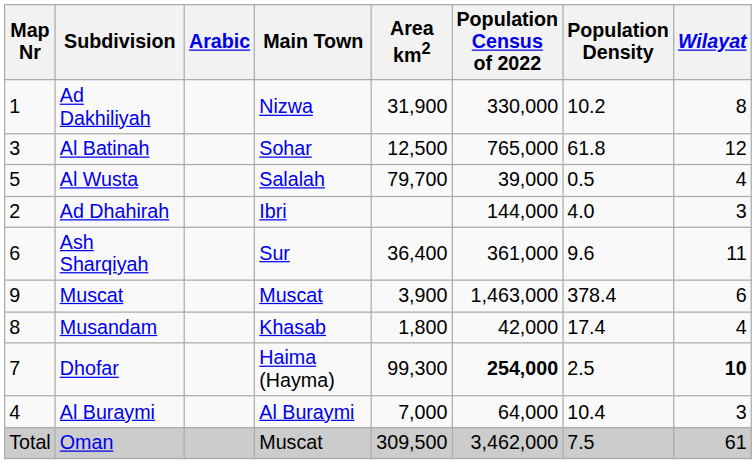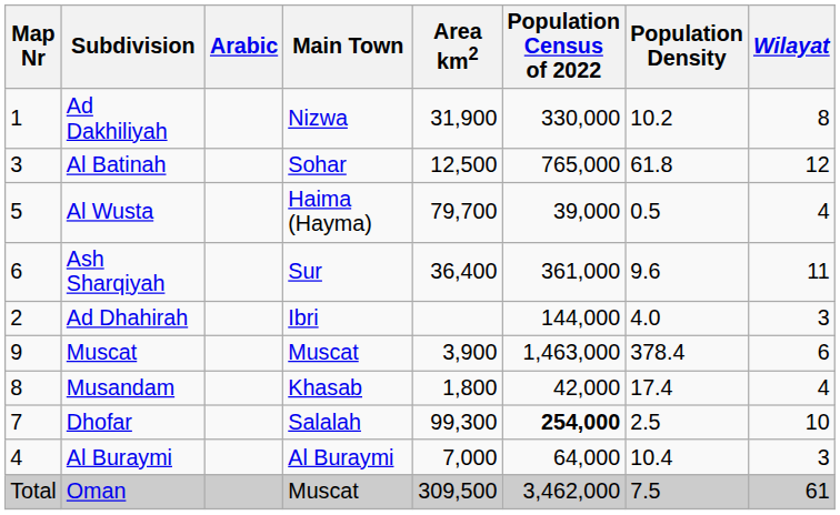 <table class="wikitable sortable">
 <tr>
 <th>Map<br>Nr</th>
 <th>Subdivision</th>
 <th><a href='#'>Arabic</a></th>
 <th>Main Town</th>
 <th>Area<br>km<sup>2</sup></th>
 <th>Population<br><a href='#'>Census</a><br>of 2022</th>
 <th>Population<br>Density</th>
 <th><em><a href='#'>Wilayat</a></em></th>
 </tr>
 <tr>
 <td>1</td>
 <td><a href='#'>Ad Dakhiliyah</a></td>
 <td></td>
 <td><a href='#'>Nizwa</a></td>
 <td align="right">31,900</td>
 <td align="right">330,000</td>
 <td>10.2</td>
 <td align="right">8</td>
 </tr>
 <tr>
 <td>3</td>
 <td><a href='#'>Al Batinah</a></td>
 <td></td>
 <td><a href='#'>Sohar</a></td>
 <td align="right">12,500</td>
 <td align="right">765,000</td>
 <td>61.8</td>
 <td align="right">12</td>
 </tr>
 <tr>
 <td>5</td>
 <td><a href='#'>Al Wusta</a></td>
 <td></td>
-<td><a href='#'>Salalah</a></td>
+<td><a href='#'>Haima</a> (Hayma)</td>
 <td align="right">79,700</td>
 <td align="right">39,000</td>
 <td>0.5</td>
 <td align="right">4</td>
+</tr>
+<tr>
+<td>6</td>
+<td><a href='#'>Ash Sharqiyah</a></td>
+<td></td>
+<td><a href='#'>Sur</a></td>
+<td align="right">36,400</td>
+<td align="right">361,000</td>
+<td>9.6</td>
+<td align="right">11</td>
 </tr>
 <tr>
 <td>2</td>
 <td><a href='#'>Ad Dhahirah</a></td>
 <td></td>
 <td><a href='#'>Ibri</a></td>
 <td align="right"></td>
 <td align="right">144,000</td>
 <td>4.0</td>
 <td align="right">3</td>
-</tr>
-<tr>
-<td>6</td>
-<td><a href='#'>Ash Sharqiyah</a></td>
-<td></td>
-<td><a href='#'>Sur</a></td>
-<td align="right">36,400</td>
-<td align="right">361,000</td>
-<td>9.6</td>
-<td align="right">11</td>
 </tr>
 <tr>
 <td>9</td>
 <td><a href='#'>Muscat</a></td>
 <td></td>
 <td><a href='#'>Muscat</a></td>
 <td align="right">3,900</td>
 <td align="right">1,463,000</td>
 <td>378.4</td>
 <td align="right">6</td>
 </tr>
 <tr>
 <td>8</td>
 <td><a href='#'>Musandam</a></td>
 <td></td>
 <td><a href='#'>Khasab</a></td>
 <td align="right">1,800</td>
 <td align="right">42,000</td>
 <td>17.4</td>
 <td align="right">4</td>
 </tr>
 <tr>
 <td>7</td>
 <td><a href='#'>Dhofar</a></td>
 <td></td>
-<td><a href='#'>Haima</a> (Hayma)</td>
+<td><a href='#'>Salalah</a></td>
 <td align="right">99,300</td>
 <td align="right"><strong>254,000</strong></td>
 <td>2.5</td>
-<td align="right"><strong>10</strong></td>
+<td align="right">10</td>
 </tr>
 <tr>
 <td>4</td>
 <td><a href='#'>Al Buraymi</a></td>
 <td></td>
 <td><a href='#'>Al Buraymi</a></td>
 <td align="right">7,000</td>
 <td align="right">64,000</td>
 <td>10.4</td>
 <td align="right">3</td>
 </tr>
 <tr style="background: #CCC;">
 <td>Total</td>
 <td><a href='#'>Oman</a></td>
 <td></td>
 <td>Muscat</td>
 <td align="right">309,500</td>
 <td align="right">3,462,000</td>
 <td>7.5</td>
 <td align="right">61</td>
 </tr>
 </table>
